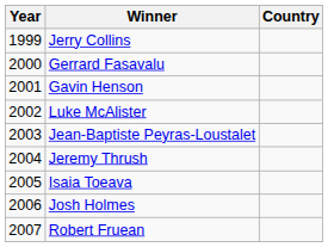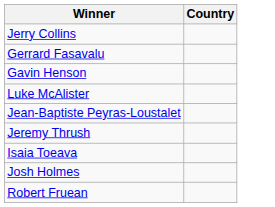 <table class="wikitable">
 <tr>
-<th>Year</th>
 <th>Winner</th>
 <th>Country</th>
 </tr>
 <tr>
-<td>1999</td>
 <td><a href='#'>Jerry Collins</a></td>
 <td></td>
 </tr>
 <tr>
-<td>2000</td>
 <td><a href='#'>Gerrard Fasavalu</a></td>
 <td></td>
 </tr>
 <tr>
-<td>2001</td>
 <td><a href='#'>Gavin Henson</a></td>
 <td></td>
 </tr>
 <tr>
-<td>2002</td>
 <td><a href='#'>Luke McAlister</a></td>
 <td></td>
 </tr>
 <tr>
-<td>2003</td>
 <td><a href='#'>Jean-Baptiste Peyras-Loustalet</a></td>
 <td></td>
 </tr>
 <tr>
-<td>2004</td>
 <td><a href='#'>Jeremy Thrush</a></td>
 <td></td>
 </tr>
 <tr>
-<td>2005</td>
 <td><a href='#'>Isaia Toeava</a></td>
 <td></td>
 </tr>
 <tr>
-<td>2006</td>
 <td><a href='#'>Josh Holmes</a></td>
 <td></td>
 </tr>
 <tr>
-<td>2007</td>
 <td><a href='#'>Robert Fruean</a></td>
 <td></td>
 </tr>
 </table>
